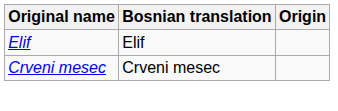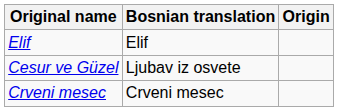 <table class="wikitable">
 <tr>
 <th>Original name</th>
 <th>Bosnian translation</th>
 <th>Origin</th>
 </tr>
 <tr>
 <td><em><a href='#'>Elif</a></em></td>
 <td>Elif</td>
 <td></td>
 </tr>
 <tr>
+<td><em><a href='#'>Cesur ve Güzel</a></em></td>
+<td>Ljubav iz osvete</td>
+<td></td>
+</tr>
+<tr>
 <td><em><a href='#'>Crveni mesec</a></em></td>
 <td>Crveni mesec</td>
 <td></td>
 </tr>
 </table>
